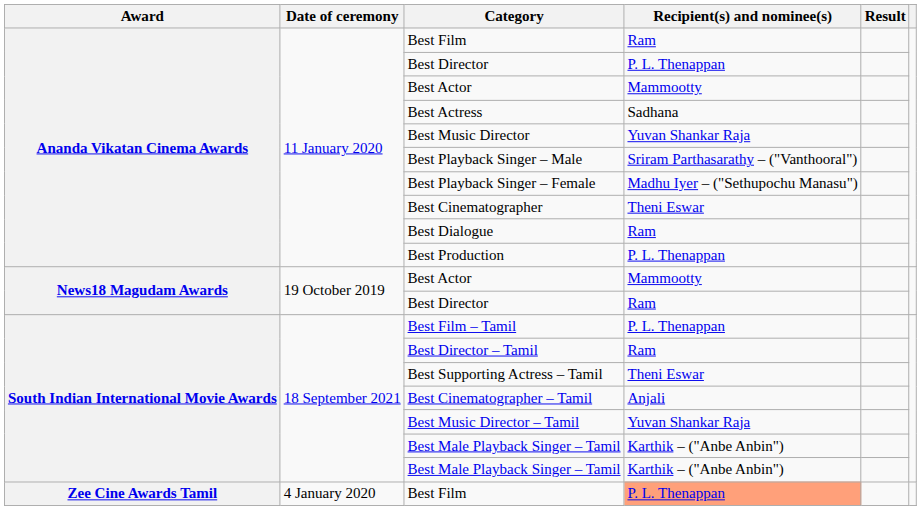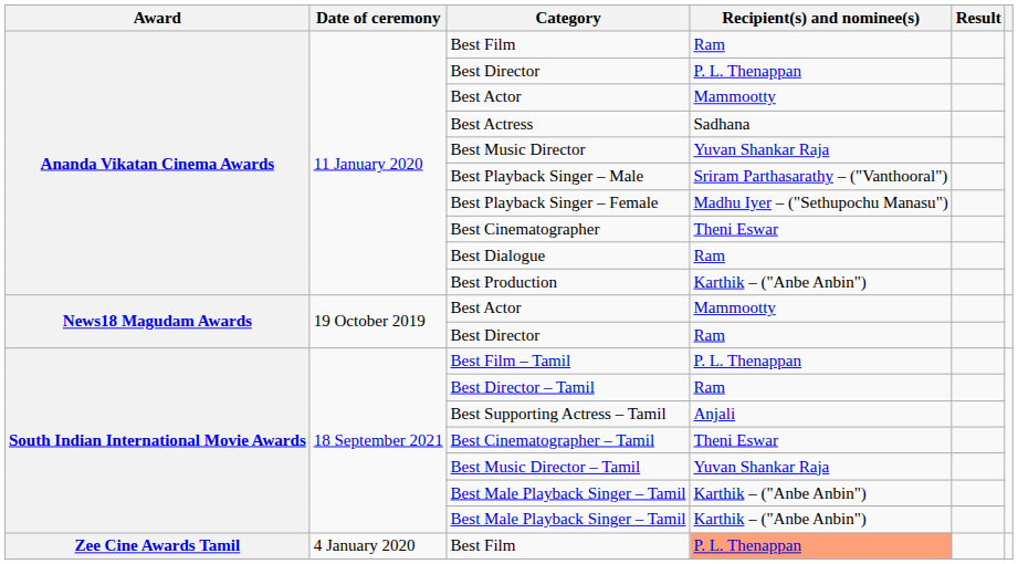 <table class="wikitable plainrowheaders sortable">
 <tr>
 <th scope="col">Award</th>
 <th scope="col">Date of ceremony</th>
 <th scope="col">Category</th>
 <th scope="col">Recipient(s) and nominee(s)</th>
 <th scope="col">Result</th>
 <th scope="col" class="unsortable"></th>
 </tr>
 <tr>
 <th rowspan="10" scope="row"><a href='#'>Ananda Vikatan Cinema Awards</a></th>
 <td rowspan="10"><a href='#'>11 January 2020</a></td>
 <td>Best Film</td>
 <td><a href='#'>Ram</a></td>
 <td></td>
 <td rowspan="10" style="text-align:center;"><br></td>
 </tr>
 <tr>
 <td>Best Director</td>
 <td><a href='#'>P. L. Thenappan</a></td>
 <td></td>
 </tr>
 <tr>
 <td>Best Actor</td>
 <td><a href='#'>Mammootty</a></td>
 <td></td>
 </tr>
 <tr>
 <td>Best Actress</td>
 <td>Sadhana</td>
 <td></td>
 </tr>
 <tr>
 <td>Best Music Director</td>
 <td><a href='#'>Yuvan Shankar Raja</a></td>
 <td></td>
 </tr>
 <tr>
 <td>Best Playback Singer – Male</td>
 <td><a href='#'>Sriram Parthasarathy</a> – ("Vanthooral")</td>
 <td></td>
 </tr>
 <tr>
 <td>Best Playback Singer – Female</td>
 <td><a href='#'>Madhu Iyer</a> – ("Sethupochu Manasu")</td>
 <td></td>
 </tr>
 <tr>
 <td>Best Cinematographer</td>
 <td><a href='#'>Theni Eswar</a></td>
 <td></td>
 </tr>
 <tr>
 <td>Best Dialogue</td>
 <td><a href='#'>Ram</a></td>
 <td></td>
 </tr>
 <tr>
 <td>Best Production</td>
-<td><a href='#'>P. L. Thenappan</a></td>
+<td><a href='#'>Karthik</a> – ("Anbe Anbin")</td>
 <td></td>
 </tr>
 <tr>
 <th rowspan="2" scope="row"><a href='#'>News18 Magudam Awards</a></th>
 <td rowspan="2">19 October 2019</td>
 <td>Best Actor</td>
 <td><a href='#'>Mammootty</a></td>
 <td></td>
 <td rowspan="2" style="text-align:center;"></td>
 </tr>
 <tr>
 <td>Best Director</td>
 <td><a href='#'>Ram</a></td>
 <td></td>
 </tr>
 <tr>
 <th rowspan="7" scope="row"><a href='#'>South Indian International Movie Awards</a></th>
 <td rowspan="7"><a href='#'>18 September 2021</a></td>
 <td><a href='#'>Best Film – Tamil</a></td>
 <td><a href='#'>P. L. Thenappan</a></td>
 <td></td>
 <td rowspan="7" style="text-align:center;"><br></td>
 </tr>
 <tr>
 <td><a href='#'>Best Director – Tamil</a></td>
 <td><a href='#'>Ram</a></td>
 <td></td>
 </tr>
 <tr>
 <td>Best Supporting Actress – Tamil</td>
-<td><a href='#'>Theni Eswar</a></td>
+<td><a href='#'>Anjali</a></td>
 <td></td>
 </tr>
 <tr>
 <td><a href='#'>Best Cinematographer – Tamil</a></td>
-<td><a href='#'>Anjali</a></td>
+<td><a href='#'>Theni Eswar</a></td>
 <td></td>
 </tr>
 <tr>
 <td><a href='#'>Best Music Director – Tamil</a></td>
 <td><a href='#'>Yuvan Shankar Raja</a></td>
 <td></td>
 </tr>
 <tr>
 <td><a href='#'>Best Male Playback Singer – Tamil</a></td>
 <td><a href='#'>Karthik</a> – ("Anbe Anbin")</td>
 <td></td>
 </tr>
 <tr>
 <td><a href='#'>Best Male Playback Singer – Tamil</a></td>
 <td><a href='#'>Karthik</a> – ("Anbe Anbin")</td>
 <td></td>
 </tr>
 <tr>
 <th scope="row"><a href='#'>Zee Cine Awards Tamil</a></th>
 <td>4 January 2020</td>
 <td>Best Film</td>
 <td style="background: lightsalmon;"><a href='#'>P. L. Thenappan</a></td>
 <td></td>
 <td style="text-align:center;"><br></td>
 </tr>
 </table>
